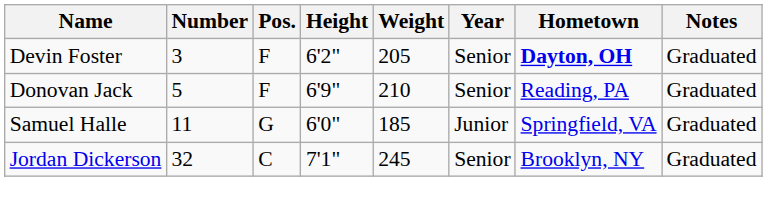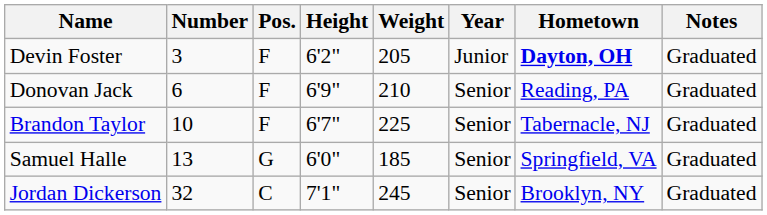 <table class="wikitable sortable" border="1">
 <tr>
 <th>Name</th>
 <th>Number</th>
 <th>Pos.</th>
 <th>Height</th>
 <th>Weight</th>
 <th>Year</th>
 <th>Hometown</th>
 <th class="unsortable">Notes</th>
 </tr>
 <tr>
 <td>Devin Foster</td>
 <td>3</td>
 <td>F</td>
 <td>6'2"</td>
 <td>205</td>
-<td>Senior</td>
+<td>Junior</td>
 <td><strong><a href='#'>Dayton, OH</a></strong></td>
 <td>Graduated</td>
 </tr>
 <tr>
 <td>Donovan Jack</td>
-<td>5</td>
+<td>6</td>
 <td>F</td>
 <td>6'9"</td>
 <td>210</td>
 <td>Senior</td>
 <td><a href='#'>Reading, PA</a></td>
 <td>Graduated</td>
 </tr>
 <tr>
+<td><a href='#'>Brandon Taylor</a></td>
+<td>10</td>
+<td>F</td>
+<td>6'7"</td>
+<td>225</td>
+<td>Senior</td>
+<td><a href='#'>Tabernacle, NJ</a></td>
+<td>Graduated</td>
+</tr>
+<tr>
 <td>Samuel Halle</td>
-<td>11</td>
+<td>13</td>
 <td>G</td>
 <td>6'0"</td>
 <td>185</td>
-<td>Junior</td>
+<td>Senior</td>
 <td><a href='#'>Springfield, VA</a></td>
 <td>Graduated</td>
 </tr>
 <tr>
 <td><a href='#'>Jordan Dickerson</a></td>
 <td>32</td>
 <td>C</td>
 <td>7'1"</td>
 <td>245</td>
 <td>Senior</td>
 <td><a href='#'>Brooklyn, NY</a></td>
 <td>Graduated</td>
 </tr>
 </table>
